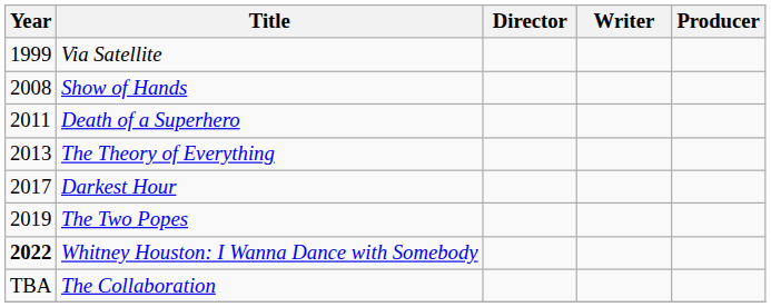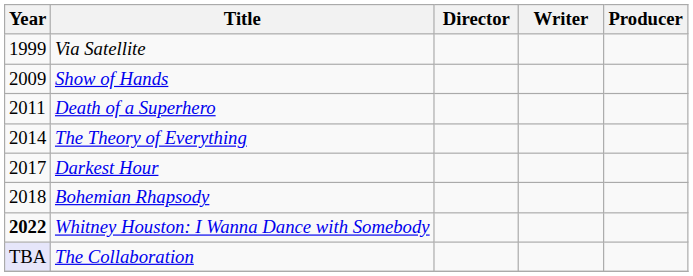 <table class="wikitable">
 <tr>
 <th>Year</th>
 <th>Title</th>
 <th width=65>Director</th>
 <th width=65>Writer</th>
 <th width=65>Producer</th>
 </tr>
 <tr>
 <td>1999</td>
 <td><em>Via Satellite</em></td>
 <td></td>
 <td></td>
 <td></td>
 </tr>
 <tr>
-<td>2008</td>
+<td>2009</td>
 <td><em><a href='#'>Show of Hands</a></em></td>
 <td></td>
 <td></td>
 <td></td>
 </tr>
 <tr>
 <td>2011</td>
 <td><em><a href='#'>Death of a Superhero</a></em></td>
 <td></td>
 <td></td>
 <td></td>
 </tr>
 <tr>
-<td>2013</td>
+<td>2014</td>
 <td><em><a href='#'>The Theory of Everything</a></em></td>
 <td></td>
 <td></td>
 <td></td>
 </tr>
 <tr>
 <td>2017</td>
 <td><em><a href='#'>Darkest Hour</a></em></td>
 <td></td>
 <td></td>
 <td></td>
 </tr>
 <tr>
-<td>2019</td>
-<td><em><a href='#'>The Two Popes</a></em></td>
+<td>2018</td>
+<td><em><a href='#'>Bohemian Rhapsody</a></em></td>
 <td></td>
 <td></td>
 <td></td>
 </tr>
 <tr>
 <td><strong>2022</strong></td>
 <td><em><a href='#'>Whitney Houston: I Wanna Dance with Somebody</a></em></td>
 <td></td>
 <td></td>
 <td></td>
 </tr>
 <tr>
-<td>TBA</td>
+<td style="background: lavender;">TBA</td>
 <td><em><a href='#'>The Collaboration</a></em></td>
 <td></td>
 <td></td>
 <td></td>
 </tr>
 <tr>
 </tr>
 </table>
